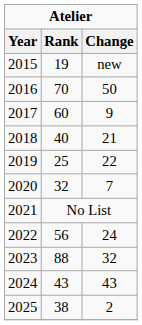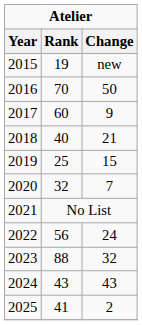 <table class="wikitable" style="font-size: 90%; text-align: center;">
 <tr>
 <td colspan="3"><strong>Atelier</strong></td>
 </tr>
 <tr>
 <th>Year</th>
 <th>Rank</th>
 <th>Change</th>
 </tr>
 <tr>
 <td>2015</td>
 <td>19</td>
 <td>new</td>
 </tr>
 <tr>
 <td>2016</td>
 <td>70</td>
 <td> 50</td>
 </tr>
 <tr>
 <td>2017</td>
 <td>60</td>
 <td> 9</td>
 </tr>
 <tr>
 <td>2018</td>
 <td>40</td>
 <td> 21</td>
 </tr>
 <tr>
 <td>2019</td>
 <td>25</td>
-<td> 22</td>
+<td> 15</td>
 </tr>
 <tr>
 <td>2020</td>
 <td>32</td>
 <td> 7</td>
 </tr>
 <tr>
 <td>2021</td>
 <td colspan="2">No List</td>
 </tr>
 <tr>
 <td>2022</td>
 <td>56</td>
 <td> 24</td>
 </tr>
 <tr>
 <td>2023</td>
 <td>88</td>
 <td> 32</td>
 </tr>
 <tr>
 <td>2024</td>
 <td>43</td>
 <td> 43</td>
 </tr>
 <tr>
 <td>2025</td>
-<td>38</td>
+<td>41</td>
 <td> 2</td>
 </tr>
 <tr>
 </tr>
 </table>
